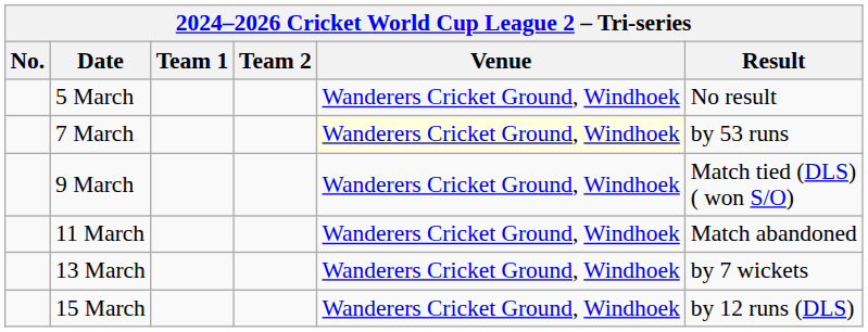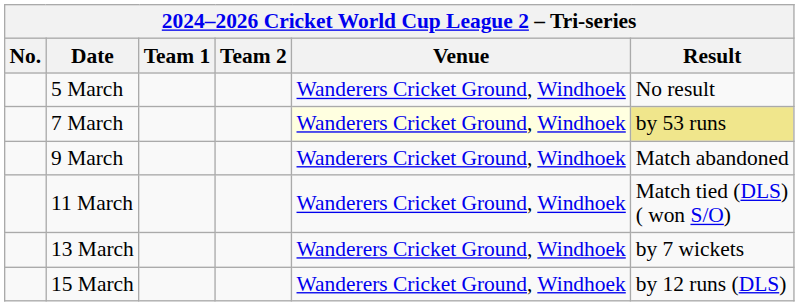 <table class="wikitable">
 <tr>
 <th colspan="6"><a href='#'>2024–2026 Cricket World Cup League 2</a> – Tri-series</th>
 </tr>
 <tr>
 <th>No.</th>
 <th>Date</th>
 <th>Team 1</th>
 <th>Team 2</th>
 <th>Venue</th>
 <th>Result</th>
 </tr>
 <tr>
 <td></td>
 <td>5 March</td>
 <td></td>
 <td></td>
 <td><a href='#'>Wanderers Cricket Ground</a>, <a href='#'>Windhoek</a></td>
 <td>No result</td>
 </tr>
 <tr>
 <td></td>
 <td>7 March</td>
 <td></td>
 <td></td>
 <td style="background: lightyellow;"><a href='#'>Wanderers Cricket Ground</a>, <a href='#'>Windhoek</a></td>
-<td> by 53 runs</td>
+<td style="background: khaki;"> by 53 runs</td>
 </tr>
 <tr>
 <td></td>
 <td>9 March</td>
 <td></td>
 <td></td>
 <td><a href='#'>Wanderers Cricket Ground</a>, <a href='#'>Windhoek</a></td>
-<td>Match tied (<a href='#'>DLS</a>)<br>( won <a href='#'>S/O</a>)</td>
+<td>Match abandoned</td>
 </tr>
 <tr>
 <td></td>
 <td>11 March</td>
 <td></td>
 <td></td>
 <td><a href='#'>Wanderers Cricket Ground</a>, <a href='#'>Windhoek</a></td>
-<td>Match abandoned</td>
+<td>Match tied (<a href='#'>DLS</a>)<br>( won <a href='#'>S/O</a>)</td>
 </tr>
 <tr>
 <td></td>
 <td>13 March</td>
 <td></td>
 <td></td>
 <td><a href='#'>Wanderers Cricket Ground</a>, <a href='#'>Windhoek</a></td>
 <td> by 7 wickets</td>
 </tr>
 <tr>
 <td></td>
 <td>15 March</td>
 <td></td>
 <td></td>
 <td><a href='#'>Wanderers Cricket Ground</a>, <a href='#'>Windhoek</a></td>
 <td> by 12 runs (<a href='#'>DLS</a>)</td>
 </tr>
 </table>
